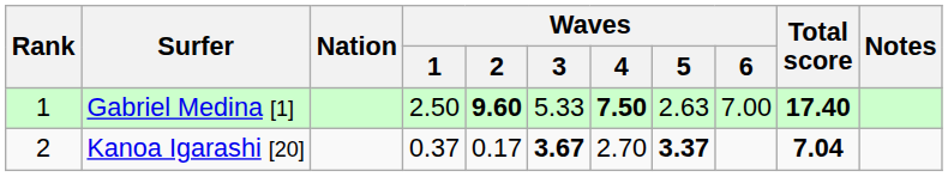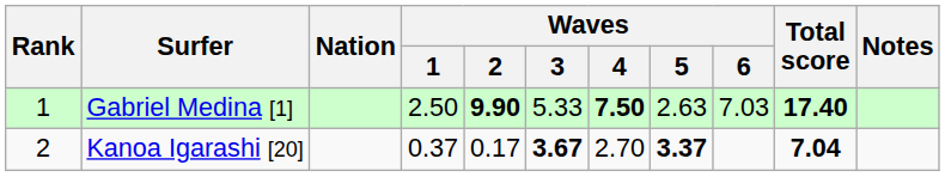 <table class="wikitable sortable" style="text-align:center">
 <tr>
 <th rowspan=2>Rank</th>
 <th rowspan=2>Surfer</th>
 <th rowspan=2>Nation</th>
 <th colspan=6>Waves</th>
 <th rowspan=2>Total<br>score</th>
 <th rowspan=2>Notes</th>
 </tr>
 <tr>
 <th>1</th>
 <th>2</th>
 <th>3</th>
 <th>4</th>
 <th>5</th>
 <th>6</th>
 </tr>
 <tr bgcolor=ccffcc>
 <td>1</td>
 <td align=left><a href='#'>Gabriel Medina</a> <small>[1]</small></td>
 <td align=left></td>
 <td>2.50</td>
-<td><strong>9.60</strong> </td>
+<td><strong>9.90</strong> </td>
 <td>5.33</td>
 <td><strong>7.50</strong></td>
 <td>2.63</td>
-<td>7.00</td>
+<td>7.03</td>
 <td><strong>17.40</strong></td>
 <td></td>
 </tr>
 <tr>
 <td>2</td>
 <td align=left><a href='#'>Kanoa Igarashi</a> <small>[20]</small></td>
 <td align=left></td>
 <td>0.37</td>
 <td>0.17</td>
 <td><strong>3.67</strong></td>
 <td>2.70</td>
 <td><strong>3.37</strong></td>
 <td></td>
 <td><strong>7.04</strong></td>
 <td></td>
 </tr>
 </table>
